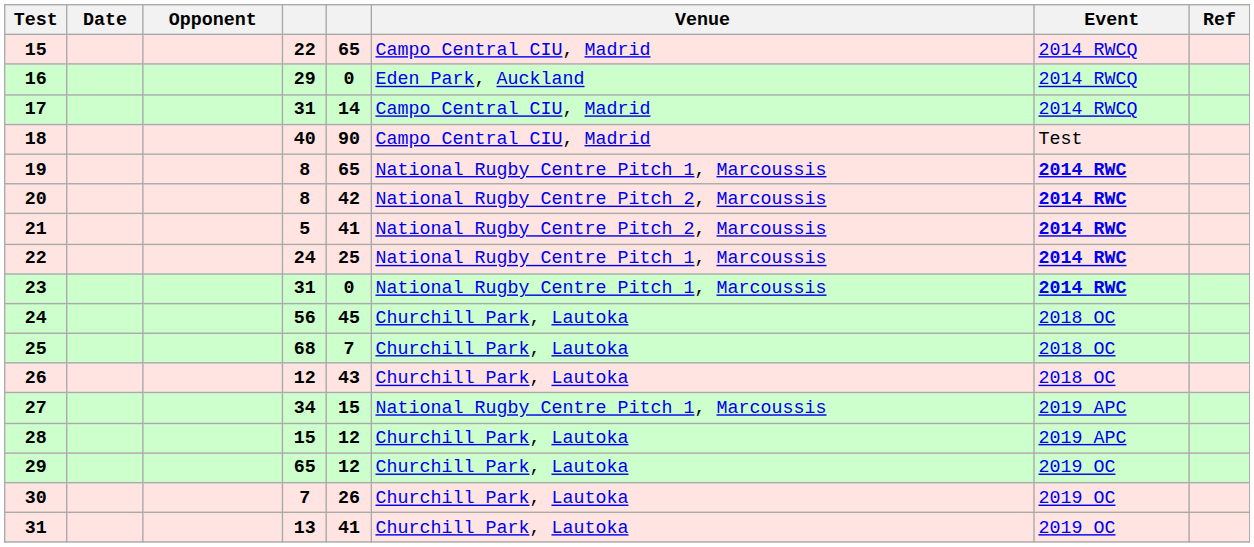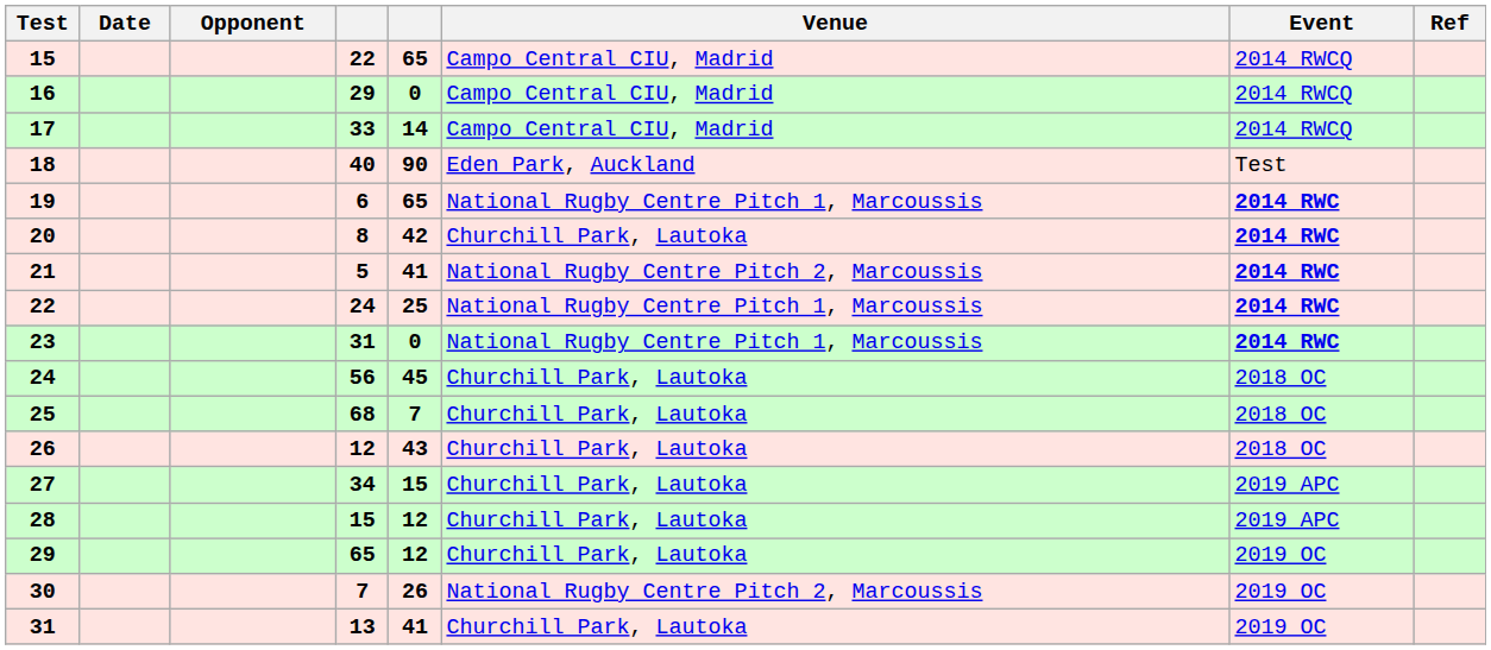 <table class="wikitable sortable" style="width:100%">
 <tr>
 <th style="width:5%">Test</th>
 <th>Date</th>
 <th>Opponent</th>
 <th></th>
 <th></th>
 <th>Venue</th>
 <th>Event</th>
 <th>Ref</th>
 </tr>
 <tr bgcolor="FFE4E1">
 <td align="center"><strong>15</strong></td>
 <td></td>
 <td></td>
 <td align="center"><strong>22</strong></td>
 <td align="center"><strong>65</strong></td>
 <td><a href='#'>Campo Central CIU</a>, <a href='#'>Madrid</a></td>
 <td><a href='#'>2014 RWCQ</a></td>
 <td></td>
 </tr>
 <tr bgcolor="#ccffcc">
 <td align="center"><strong>16</strong></td>
 <td></td>
 <td></td>
 <td align="center"><strong>29</strong></td>
 <td align="center"><strong>0</strong></td>
-<td><a href='#'>Eden Park</a>, <a href='#'>Auckland</a></td>
+<td><a href='#'>Campo Central CIU</a>, <a href='#'>Madrid</a></td>
 <td><a href='#'>2014 RWCQ</a></td>
 <td></td>
 </tr>
 <tr bgcolor="#ccffcc">
 <td align="center"><strong>17</strong></td>
 <td></td>
 <td></td>
-<td align="center"><strong>31</strong></td>
+<td align="center"><strong>33</strong></td>
 <td align="center"><strong>14</strong></td>
 <td><a href='#'>Campo Central CIU</a>, <a href='#'>Madrid</a></td>
 <td><a href='#'>2014 RWCQ</a></td>
 <td></td>
 </tr>
 <tr bgcolor="FFE4E1">
 <td align="center"><strong>18</strong></td>
 <td></td>
 <td></td>
 <td align="center"><strong>40</strong></td>
 <td align="center"><strong>90</strong></td>
-<td><a href='#'>Campo Central CIU</a>, <a href='#'>Madrid</a></td>
+<td><a href='#'>Eden Park</a>, <a href='#'>Auckland</a></td>
 <td>Test</td>
 <td></td>
 </tr>
 <tr bgcolor="FFE4E1">
 <td align="center"><strong>19</strong></td>
 <td></td>
 <td></td>
-<td align="center"><strong>8</strong></td>
+<td align="center"><strong>6</strong></td>
 <td align="center"><strong>65</strong></td>
 <td><a href='#'>National Rugby Centre Pitch 1</a>, <a href='#'>Marcoussis</a></td>
 <td><a href='#'><strong>2014 RWC</strong></a></td>
 <td></td>
 </tr>
 <tr bgcolor="FFE4E1">
 <td align="center"><strong>20</strong></td>
 <td></td>
 <td></td>
 <td align="center"><strong>8</strong></td>
 <td align="center"><strong>42</strong></td>
-<td><a href='#'>National Rugby Centre Pitch 2</a>, <a href='#'>Marcoussis</a></td>
+<td><a href='#'>Churchill Park</a>, <a href='#'>Lautoka</a></td>
 <td><a href='#'><strong>2014 RWC</strong></a></td>
 <td></td>
 </tr>
 <tr bgcolor="FFE4E1">
 <td align="center"><strong>21</strong></td>
 <td></td>
 <td></td>
 <td align="center"><strong>5</strong></td>
 <td align="center"><strong>41</strong></td>
 <td><a href='#'>National Rugby Centre Pitch 2</a>, <a href='#'>Marcoussis</a></td>
 <td><a href='#'><strong>2014 RWC</strong></a></td>
 <td></td>
 </tr>
 <tr bgcolor="FFE4E1">
 <td align="center"><strong>22</strong></td>
 <td></td>
 <td></td>
 <td align="center"><strong>24</strong></td>
 <td align="center"><strong>25</strong></td>
 <td><a href='#'>National Rugby Centre Pitch 1</a>, <a href='#'>Marcoussis</a></td>
 <td><a href='#'><strong>2014 RWC</strong></a></td>
 <td></td>
 </tr>
 <tr bgcolor="#ccffcc">
 <td align="center"><strong>23</strong></td>
 <td></td>
 <td></td>
 <td align="center"><strong>31</strong></td>
 <td align="center"><strong>0</strong></td>
 <td><a href='#'>National Rugby Centre Pitch 1</a>, <a href='#'>Marcoussis</a></td>
 <td><a href='#'><strong>2014 RWC</strong></a></td>
 <td></td>
 </tr>
 <tr bgcolor="#ccffcc">
 <td align="center"><strong>24</strong></td>
 <td></td>
 <td></td>
 <td align="center"><strong>56</strong></td>
 <td align="center"><strong>45</strong></td>
 <td><a href='#'>Churchill Park</a>, <a href='#'>Lautoka</a></td>
 <td><a href='#'>2018 OC</a></td>
 <td></td>
 </tr>
 <tr bgcolor="#ccffcc">
 <td align="center"><strong>25</strong></td>
 <td></td>
 <td></td>
 <td align="center"><strong>68</strong></td>
 <td align="center"><strong>7</strong></td>
 <td><a href='#'>Churchill Park</a>, <a href='#'>Lautoka</a></td>
 <td><a href='#'>2018 OC</a></td>
 <td></td>
 </tr>
 <tr bgcolor="FFE4E1">
 <td align="center"><strong>26</strong></td>
 <td></td>
 <td></td>
 <td align="center"><strong>12</strong></td>
 <td align="center"><strong>43</strong></td>
 <td><a href='#'>Churchill Park</a>, <a href='#'>Lautoka</a></td>
 <td><a href='#'>2018 OC</a></td>
 <td></td>
 </tr>
 <tr bgcolor="#ccffcc">
 <td align="center"><strong>27</strong></td>
 <td></td>
 <td></td>
 <td align="center"><strong>34</strong></td>
 <td align="center"><strong>15</strong></td>
-<td><a href='#'>National Rugby Centre Pitch 1</a>, <a href='#'>Marcoussis</a></td>
+<td><a href='#'>Churchill Park</a>, <a href='#'>Lautoka</a></td>
 <td><a href='#'>2019 APC</a></td>
 <td></td>
 </tr>
 <tr bgcolor="#ccffcc">
 <td align="center"><strong>28</strong></td>
 <td></td>
 <td></td>
 <td align="center"><strong>15</strong></td>
 <td align="center"><strong>12</strong></td>
 <td><a href='#'>Churchill Park</a>, <a href='#'>Lautoka</a></td>
 <td><a href='#'>2019 APC</a></td>
 <td></td>
 </tr>
 <tr bgcolor="#ccffcc">
 <td align="center"><strong>29</strong></td>
 <td></td>
 <td></td>
 <td align="center"><strong>65</strong></td>
 <td align="center"><strong>12</strong></td>
 <td><a href='#'>Churchill Park</a>, <a href='#'>Lautoka</a></td>
 <td><a href='#'>2019 OC</a></td>
 <td></td>
 </tr>
 <tr bgcolor="FFE4E1">
 <td align="center"><strong>30</strong></td>
 <td></td>
 <td></td>
 <td align="center"><strong>7</strong></td>
 <td align="center"><strong>26</strong></td>
-<td><a href='#'>Churchill Park</a>, <a href='#'>Lautoka</a></td>
+<td><a href='#'>National Rugby Centre Pitch 2</a>, <a href='#'>Marcoussis</a></td>
 <td><a href='#'>2019 OC</a></td>
 <td></td>
 </tr>
 <tr bgcolor="FFE4E1">
 <td align="center"><strong>31</strong></td>
 <td></td>
 <td></td>
 <td align="center"><strong>13</strong></td>
 <td align="center"><strong>41</strong></td>
 <td><a href='#'>Churchill Park</a>, <a href='#'>Lautoka</a></td>
 <td><a href='#'>2019 OC</a></td>
 <td></td>
 </tr>
 </table>
